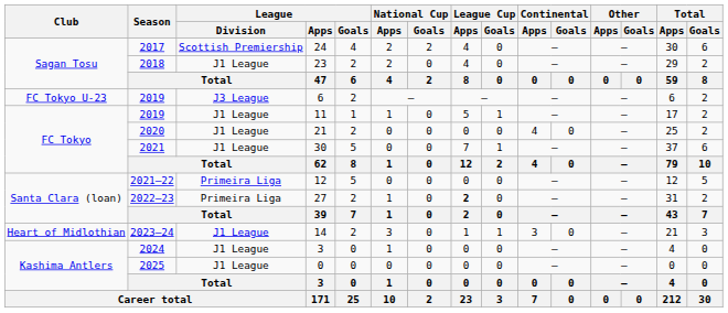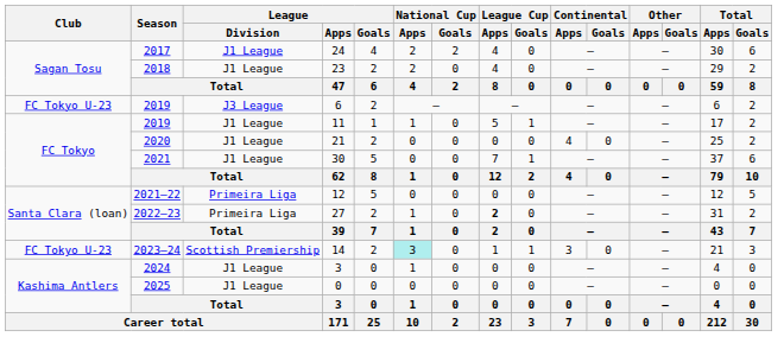 <table class="wikitable" style="text-align:center">
 <tr>
 <th rowspan="2">Club</th>
 <th rowspan="2">Season</th>
 <th colspan="3">League</th>
 <th colspan="2">National Cup</th>
 <th colspan="2">League Cup</th>
 <th colspan="2">Continental</th>
 <th colspan="2">Other</th>
 <th colspan="2">Total</th>
 </tr>
 <tr>
 <th>Division</th>
 <th>Apps</th>
 <th>Goals</th>
 <th>Apps</th>
 <th>Goals</th>
 <th>Apps</th>
 <th>Goals</th>
 <th>Apps</th>
 <th>Goals</th>
 <th>Apps</th>
 <th>Goals</th>
 <th>Apps</th>
 <th>Goals</th>
 </tr>
 <tr>
 <td rowspan="3"><a href='#'>Sagan Tosu</a></td>
 <td><a href='#'>2017</a></td>
-<td><a href='#'>Scottish Premiership</a></td>
+<td><a href='#'>J1 League</a></td>
 <td>24</td>
 <td>4</td>
 <td>2</td>
 <td>2</td>
 <td>4</td>
 <td>0</td>
 <td colspan="2">–</td>
 <td colspan="2">–</td>
 <td>30</td>
 <td>6</td>
 </tr>
 <tr>
 <td><a href='#'>2018</a></td>
 <td>J1 League</td>
 <td>23</td>
 <td>2</td>
 <td>2</td>
 <td>0</td>
 <td>4</td>
 <td>0</td>
 <td colspan="2">–</td>
 <td colspan="2">–</td>
 <td>29</td>
 <td>2</td>
 </tr>
 <tr>
 <th colspan=2>Total</th>
 <th>47</th>
 <th>6</th>
 <th>4</th>
 <th>2</th>
 <th>8</th>
 <th>0</th>
 <th>0</th>
 <th>0</th>
 <th>0</th>
 <th>0</th>
 <th>59</th>
 <th>8</th>
 </tr>
 <tr>
 <td><a href='#'>FC Tokyo U-23</a></td>
 <td><a href='#'>2019</a></td>
 <td><a href='#'>J3 League</a></td>
 <td>6</td>
 <td>2</td>
 <td colspan="2">–</td>
 <td colspan="2">–</td>
 <td colspan="2">–</td>
 <td colspan="2">–</td>
 <td>6</td>
 <td>2</td>
 </tr>
 <tr>
 <td rowspan="4"><a href='#'>FC Tokyo</a></td>
 <td><a href='#'>2019</a></td>
 <td>J1 League</td>
 <td>11</td>
 <td>1</td>
 <td>1</td>
 <td>0</td>
 <td>5</td>
 <td>1</td>
 <td colspan="2">–</td>
 <td colspan="2">–</td>
 <td>17</td>
 <td>2</td>
 </tr>
 <tr>
 <td><a href='#'>2020</a></td>
 <td>J1 League</td>
 <td>21</td>
 <td>2</td>
 <td>0</td>
 <td>0</td>
 <td>0</td>
 <td>0</td>
 <td>4</td>
 <td>0</td>
 <td colspan="2">–</td>
 <td>25</td>
 <td>2</td>
 </tr>
 <tr>
 <td><a href='#'>2021</a></td>
 <td>J1 League</td>
 <td>30</td>
 <td>5</td>
 <td>0</td>
 <td>0</td>
 <td>7</td>
 <td>1</td>
 <td colspan="2">–</td>
 <td colspan="2">–</td>
 <td>37</td>
 <td>6</td>
 </tr>
 <tr>
 <th colspan=2>Total</th>
 <th>62</th>
 <th>8</th>
 <th>1</th>
 <th>0</th>
 <th>12</th>
 <th>2</th>
 <th>4</th>
 <th>0</th>
 <th colspan="2">–</th>
 <th>79</th>
 <th>10</th>
 </tr>
 <tr>
 <td rowspan="3"><a href='#'>Santa Clara</a> (loan)</td>
 <td><a href='#'>2021–22</a></td>
 <td><a href='#'>Primeira Liga</a></td>
 <td>12</td>
 <td>5</td>
 <td>0</td>
 <td>0</td>
 <td>0</td>
 <td>0</td>
 <td colspan="2">–</td>
 <td colspan="2">–</td>
 <td>12</td>
 <td>5</td>
 </tr>
 <tr>
 <td><a href='#'>2022–23</a></td>
 <td>Primeira Liga</td>
 <td>27</td>
 <td>2</td>
 <td>1</td>
 <td>0</td>
 <td><strong>2</strong></td>
 <td>0</td>
 <td colspan="2">–</td>
 <td colspan="2">–</td>
 <td>31</td>
 <td>2</td>
 </tr>
 <tr>
 <th colspan="2">Total</th>
 <th>39</th>
 <th>7</th>
 <th>1</th>
 <th>0</th>
 <th>2</th>
 <th>0</th>
 <th colspan="2">–</th>
 <th colspan="2">–</th>
 <th>43</th>
 <th>7</th>
 </tr>
 <tr>
-<td rowspan="1"><a href='#'>Heart of Midlothian</a></td>
+<td><a href='#'>FC Tokyo U-23</a></td>
 <td><a href='#'>2023–24</a></td>
-<td><a href='#'>J1 League</a></td>
+<td><a href='#'>Scottish Premiership</a></td>
 <td>14</td>
 <td>2</td>
-<td>3</td>
+<td style="background: paleturquoise;">3</td>
 <td>0</td>
 <td>1</td>
 <td>1</td>
 <td>3</td>
 <td>0</td>
 <td colspan="2">–</td>
 <td>21</td>
 <td>3</td>
 </tr>
 <tr>
 <td rowspan="3"><a href='#'>Kashima Antlers</a></td>
 <td><a href='#'>2024</a></td>
 <td>J1 League</td>
 <td>3</td>
 <td>0</td>
 <td>1</td>
 <td>0</td>
 <td>0</td>
 <td>0</td>
 <td colspan="2">–</td>
 <td colspan="2">–</td>
 <td>4</td>
 <td>0</td>
 </tr>
 <tr>
 <td><a href='#'>2025</a></td>
 <td>J1 League</td>
 <td>0</td>
 <td>0</td>
 <td>0</td>
 <td>0</td>
 <td>0</td>
 <td>0</td>
 <td colspan="2">–</td>
 <td colspan="2">–</td>
 <td>0</td>
 <td>0</td>
 </tr>
 <tr>
 <th colspan="2">Total</th>
 <th>3</th>
 <th>0</th>
 <th>1</th>
 <th>0</th>
 <th>0</th>
 <th>0</th>
 <th>0</th>
 <th>0</th>
 <th colspan="2">–</th>
 <th>4</th>
 <th>0</th>
 </tr>
 <tr>
 <th colspan=3>Career total</th>
 <th>171</th>
 <th>25</th>
 <th>10</th>
 <th>2</th>
 <th>23</th>
 <th>3</th>
 <th>7</th>
 <th>0</th>
 <th>0</th>
 <th>0</th>
 <th>212</th>
 <th>30</th>
 </tr>
 </table>
